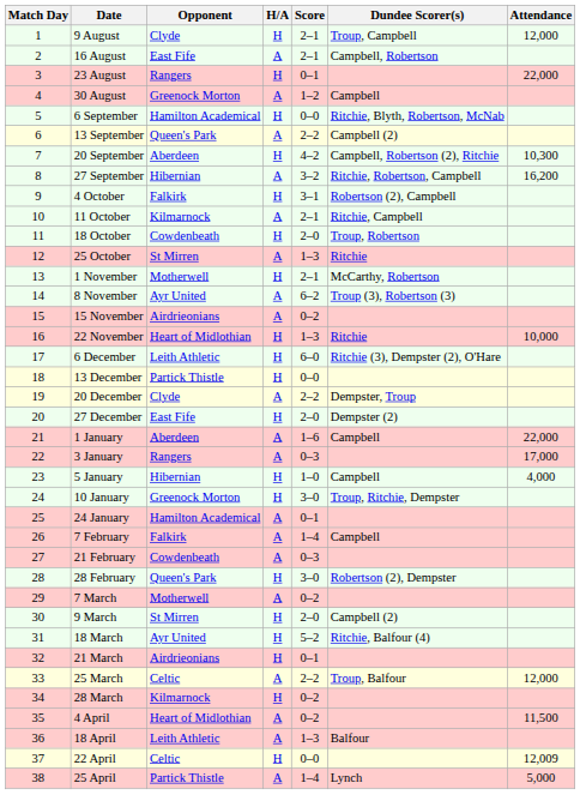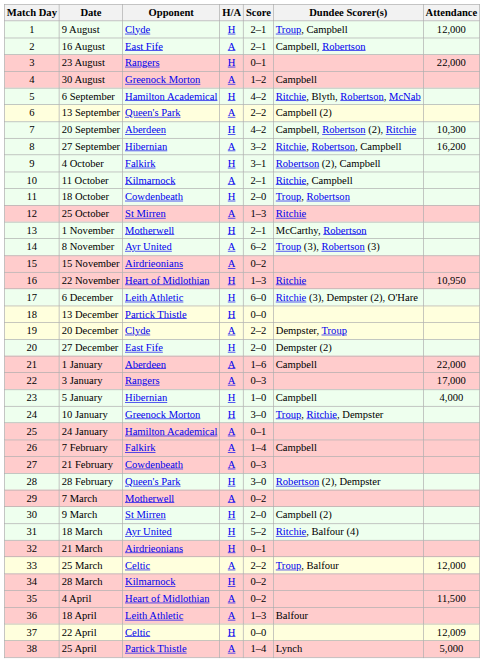 <table class="wikitable" style="text-align:center">
 <tr>
 <th>Match Day</th>
 <th>Date</th>
 <th>Opponent</th>
 <th>H/A</th>
 <th>Score</th>
 <th>Dundee Scorer(s)</th>
 <th>Attendance</th>
 </tr>
 <tr bgcolor="#EEFFEE">
 <td>1</td>
 <td align="left">9 August</td>
 <td align="left"><a href='#'>Clyde</a></td>
 <td><a href='#'>H</a></td>
 <td>2–1</td>
 <td align="left"><a href='#'>Troup</a>, Campbell</td>
 <td>12,000</td>
 </tr>
 <tr bgcolor="#EEFFEE">
 <td>2</td>
 <td align="left">16 August</td>
 <td align="left"><a href='#'>East Fife</a></td>
 <td><a href='#'>A</a></td>
 <td>2–1</td>
 <td align="left">Campbell, <a href='#'>Robertson</a></td>
 <td></td>
 </tr>
 <tr bgcolor="#FFCCCC">
 <td>3</td>
 <td align="left">23 August</td>
 <td align="left"><a href='#'>Rangers</a></td>
 <td><a href='#'>H</a></td>
 <td>0–1</td>
 <td align="left"></td>
 <td>22,000</td>
 </tr>
 <tr bgcolor="#FFCCCC">
 <td>4</td>
 <td align="left">30 August</td>
 <td align="left"><a href='#'>Greenock Morton</a></td>
 <td><a href='#'>A</a></td>
 <td>1–2</td>
 <td align="left">Campbell</td>
 <td></td>
 </tr>
 <tr bgcolor="#EEFFEE">
 <td>5</td>
 <td align="left">6 September</td>
 <td align="left"><a href='#'>Hamilton Academical</a></td>
 <td><a href='#'>H</a></td>
-<td>0–0</td>
+<td>4–2</td>
 <td align="left"><a href='#'>Ritchie</a>, Blyth, <a href='#'>Robertson</a>, <a href='#'>McNab</a></td>
 <td></td>
 </tr>
 <tr bgcolor="#FFFFDD">
 <td>6</td>
 <td align="left">13 September</td>
 <td align="left"><a href='#'>Queen's Park</a></td>
 <td><a href='#'>A</a></td>
 <td>2–2</td>
 <td align="left">Campbell (2)</td>
 <td></td>
 </tr>
 <tr bgcolor="#EEFFEE">
 <td>7</td>
 <td align="left">20 September</td>
 <td align="left"><a href='#'>Aberdeen</a></td>
 <td><a href='#'>H</a></td>
 <td>4–2</td>
 <td align="left">Campbell, <a href='#'>Robertson</a> (2), <a href='#'>Ritchie</a></td>
 <td>10,300</td>
 </tr>
 <tr bgcolor="#EEFFEE">
 <td>8</td>
 <td align="left">27 September</td>
 <td align="left"><a href='#'>Hibernian</a></td>
 <td><a href='#'>A</a></td>
 <td>3–2</td>
 <td align="left"><a href='#'>Ritchie</a>, <a href='#'>Robertson</a>, Campbell</td>
 <td>16,200</td>
 </tr>
 <tr bgcolor="#EEFFEE">
 <td>9</td>
 <td align="left">4 October</td>
 <td align="left"><a href='#'>Falkirk</a></td>
 <td><a href='#'>H</a></td>
 <td>3–1</td>
 <td align="left"><a href='#'>Robertson</a> (2), Campbell</td>
 <td></td>
 </tr>
 <tr bgcolor="#EEFFEE">
 <td>10</td>
 <td align="left">11 October</td>
 <td align="left"><a href='#'>Kilmarnock</a></td>
 <td><a href='#'>A</a></td>
 <td>2–1</td>
 <td align="left"><a href='#'>Ritchie</a>, Campbell</td>
 <td></td>
 </tr>
 <tr bgcolor="#EEFFEE">
 <td>11</td>
 <td align="left">18 October</td>
 <td align="left"><a href='#'>Cowdenbeath</a></td>
 <td><a href='#'>H</a></td>
 <td>2–0</td>
 <td align="left"><a href='#'>Troup</a>, <a href='#'>Robertson</a></td>
 <td></td>
 </tr>
 <tr bgcolor="#FFCCCC">
 <td>12</td>
 <td align="left">25 October</td>
 <td align="left"><a href='#'>St Mirren</a></td>
 <td><a href='#'>A</a></td>
 <td>1–3</td>
 <td align="left"><a href='#'>Ritchie</a></td>
 <td></td>
 </tr>
 <tr bgcolor="#EEFFEE">
 <td>13</td>
 <td align="left">1 November</td>
 <td align="left"><a href='#'>Motherwell</a></td>
 <td><a href='#'>H</a></td>
 <td>2–1</td>
 <td align="left">McCarthy, <a href='#'>Robertson</a></td>
 <td></td>
 </tr>
 <tr bgcolor="#EEFFEE">
 <td>14</td>
 <td align="left">8 November</td>
 <td align="left"><a href='#'>Ayr United</a></td>
 <td><a href='#'>A</a></td>
 <td>6–2</td>
 <td align="left"><a href='#'>Troup</a> (3), <a href='#'>Robertson</a> (3)</td>
 <td></td>
 </tr>
 <tr bgcolor="#FFCCCC">
 <td>15</td>
 <td align="left">15 November</td>
 <td align="left"><a href='#'>Airdrieonians</a></td>
 <td><a href='#'>A</a></td>
 <td>0–2</td>
 <td align="left"></td>
 <td></td>
 </tr>
 <tr bgcolor="#FFCCCC">
 <td>16</td>
 <td align="left">22 November</td>
 <td align="left"><a href='#'>Heart of Midlothian</a></td>
 <td><a href='#'>H</a></td>
 <td>1–3</td>
 <td align="left"><a href='#'>Ritchie</a></td>
-<td>10,000</td>
+<td>10,950</td>
 </tr>
 <tr bgcolor="#EEFFEE">
 <td>17</td>
 <td align="left">6 December</td>
 <td align="left"><a href='#'>Leith Athletic</a></td>
 <td><a href='#'>H</a></td>
 <td>6–0</td>
 <td align="left"><a href='#'>Ritchie</a> (3), Dempster (2), O'Hare</td>
 <td></td>
 </tr>
 <tr bgcolor="#FFFFDD">
 <td>18</td>
 <td align="left">13 December</td>
 <td align="left"><a href='#'>Partick Thistle</a></td>
 <td><a href='#'>H</a></td>
 <td>0–0</td>
 <td align="left"></td>
 <td></td>
 </tr>
 <tr bgcolor="#FFFFDD">
 <td>19</td>
 <td align="left">20 December</td>
 <td align="left"><a href='#'>Clyde</a></td>
 <td><a href='#'>A</a></td>
 <td>2–2</td>
 <td align="left">Dempster, <a href='#'>Troup</a></td>
 <td></td>
 </tr>
 <tr bgcolor="#EEFFEE">
 <td>20</td>
 <td align="left">27 December</td>
 <td align="left"><a href='#'>East Fife</a></td>
 <td><a href='#'>H</a></td>
 <td>2–0</td>
 <td align="left">Dempster (2)</td>
 <td></td>
 </tr>
 <tr bgcolor="#FFCCCC">
 <td>21</td>
 <td align="left">1 January</td>
 <td align="left"><a href='#'>Aberdeen</a></td>
 <td><a href='#'>A</a></td>
 <td>1–6</td>
 <td align="left">Campbell</td>
 <td>22,000</td>
 </tr>
 <tr bgcolor="#FFCCCC">
 <td>22</td>
 <td align="left">3 January</td>
 <td align="left"><a href='#'>Rangers</a></td>
 <td><a href='#'>A</a></td>
 <td>0–3</td>
 <td align="left"></td>
 <td>17,000</td>
 </tr>
 <tr bgcolor="#EEFFEE">
 <td>23</td>
 <td align="left">5 January</td>
 <td align="left"><a href='#'>Hibernian</a></td>
 <td><a href='#'>H</a></td>
 <td>1–0</td>
 <td align="left">Campbell</td>
 <td>4,000</td>
 </tr>
 <tr bgcolor="#EEFFEE">
 <td>24</td>
 <td align="left">10 January</td>
 <td align="left"><a href='#'>Greenock Morton</a></td>
 <td><a href='#'>H</a></td>
 <td>3–0</td>
 <td align="left"><a href='#'>Troup</a>, <a href='#'>Ritchie</a>, Dempster</td>
 <td></td>
 </tr>
 <tr bgcolor="#FFCCCC">
 <td>25</td>
 <td align="left">24 January</td>
 <td align="left"><a href='#'>Hamilton Academical</a></td>
 <td><a href='#'>A</a></td>
 <td>0–1</td>
 <td align="left"></td>
 <td></td>
 </tr>
 <tr bgcolor="#FFCCCC">
 <td>26</td>
 <td align="left">7 February</td>
 <td align="left"><a href='#'>Falkirk</a></td>
 <td><a href='#'>A</a></td>
 <td>1–4</td>
 <td align="left">Campbell</td>
 <td></td>
 </tr>
 <tr bgcolor="#FFCCCC">
 <td>27</td>
 <td align="left">21 February</td>
 <td align="left"><a href='#'>Cowdenbeath</a></td>
 <td><a href='#'>A</a></td>
 <td>0–3</td>
 <td align="left"></td>
 <td></td>
 </tr>
 <tr bgcolor="#EEFFEE">
 <td>28</td>
 <td align="left">28 February</td>
 <td align="left"><a href='#'>Queen's Park</a></td>
 <td><a href='#'>H</a></td>
 <td>3–0</td>
 <td align="left"><a href='#'>Robertson</a> (2), Dempster</td>
 <td></td>
 </tr>
 <tr bgcolor="#FFCCCC">
 <td>29</td>
 <td align="left">7 March</td>
 <td align="left"><a href='#'>Motherwell</a></td>
 <td><a href='#'>A</a></td>
 <td>0–2</td>
 <td align="left"></td>
 <td></td>
 </tr>
 <tr bgcolor="#EEFFEE">
 <td>30</td>
 <td align="left">9 March</td>
 <td align="left"><a href='#'>St Mirren</a></td>
 <td><a href='#'>H</a></td>
 <td>2–0</td>
 <td align="left">Campbell (2)</td>
 <td></td>
 </tr>
 <tr bgcolor="#EEFFEE">
 <td>31</td>
 <td align="left">18 March</td>
 <td align="left"><a href='#'>Ayr United</a></td>
 <td><a href='#'>H</a></td>
 <td>5–2</td>
 <td align="left"><a href='#'>Ritchie</a>, Balfour (4)</td>
 <td></td>
 </tr>
 <tr bgcolor="#FFCCCC">
 <td>32</td>
 <td align="left">21 March</td>
 <td align="left"><a href='#'>Airdrieonians</a></td>
 <td><a href='#'>H</a></td>
 <td>0–1</td>
 <td align="left"></td>
 <td></td>
 </tr>
 <tr bgcolor="#FFFFDD">
 <td>33</td>
 <td align="left">25 March</td>
 <td align="left"><a href='#'>Celtic</a></td>
 <td><a href='#'>A</a></td>
 <td>2–2</td>
 <td align="left"><a href='#'>Troup</a>, Balfour</td>
 <td>12,000</td>
 </tr>
 <tr bgcolor="#FFCCCC">
 <td>34</td>
 <td align="left">28 March</td>
 <td align="left"><a href='#'>Kilmarnock</a></td>
 <td><a href='#'>H</a></td>
 <td>0–2</td>
 <td align="left"></td>
 <td></td>
 </tr>
 <tr bgcolor="#FFCCCC">
 <td>35</td>
 <td align="left">4 April</td>
 <td align="left"><a href='#'>Heart of Midlothian</a></td>
 <td><a href='#'>A</a></td>
 <td>0–2</td>
 <td align="left"></td>
 <td>11,500</td>
 </tr>
 <tr bgcolor="#FFCCCC">
 <td>36</td>
 <td align="left">18 April</td>
 <td align="left"><a href='#'>Leith Athletic</a></td>
 <td><a href='#'>A</a></td>
 <td>1–3</td>
 <td align="left">Balfour</td>
 <td></td>
 </tr>
 <tr bgcolor="#FFFFDD">
 <td>37</td>
 <td align="left">22 April</td>
 <td align="left"><a href='#'>Celtic</a></td>
 <td><a href='#'>H</a></td>
 <td>0–0</td>
 <td align="left"></td>
 <td>12,009</td>
 </tr>
 <tr bgcolor="#FFCCCC">
 <td>38</td>
 <td align="left">25 April</td>
 <td align="left"><a href='#'>Partick Thistle</a></td>
 <td><a href='#'>A</a></td>
 <td>1–4</td>
 <td align="left">Lynch</td>
 <td>5,000</td>
 </tr>
 </table>
